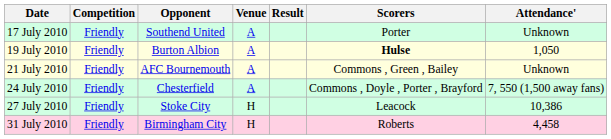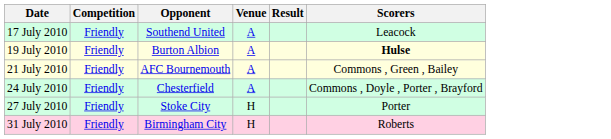 <table class="wikitable sortable" style="text-align:center">
 <tr>
 <th>Date</th>
 <th>Competition</th>
 <th>Opponent</th>
 <th>Venue</th>
 <th>Result</th>
 <th>Scorers</th>
-<th>Attendance'</th>
 </tr>
 <tr bgcolor="d0ffe3">
 <td>17 July 2010</td>
 <td><a href='#'>Friendly</a></td>
 <td><a href='#'>Southend United</a></td>
 <td><a href='#'>A</a></td>
 <td></td>
-<td>Porter </td>
-<td>Unknown</td>
+<td>Leacock </td>
 </tr>
 <tr bgcolor="#ffffdd">
 <td>19 July 2010</td>
 <td><a href='#'>Friendly</a></td>
 <td><a href='#'>Burton Albion</a></td>
 <td><a href='#'>A</a></td>
 <td></td>
 <td><strong>Hulse </strong></td>
-<td>1,050</td>
 </tr>
 <tr bgcolor="#ffffdd">
 <td>21 July 2010</td>
 <td><a href='#'>Friendly</a></td>
 <td><a href='#'>AFC Bournemouth</a></td>
 <td><a href='#'>A</a></td>
 <td></td>
 <td>Commons , Green , Bailey </td>
-<td>Unknown</td>
 </tr>
 <tr bgcolor="d0ffe3">
 <td>24 July 2010</td>
 <td><a href='#'>Friendly</a></td>
 <td><a href='#'>Chesterfield</a></td>
 <td><a href='#'>A</a></td>
 <td></td>
 <td>Commons , Doyle , Porter , Brayford </td>
-<td>7, 550 (1,500 away fans)</td>
 </tr>
 <tr bgcolor="d0ffe3">
 <td>27 July 2010</td>
 <td><a href='#'>Friendly</a></td>
 <td><a href='#'>Stoke City</a></td>
 <td>H</td>
 <td></td>
-<td>Leacock </td>
-<td>10,386</td>
+<td>Porter </td>
 </tr>
 <tr bgcolor="ffd0e3">
 <td>31 July 2010</td>
 <td><a href='#'>Friendly</a></td>
 <td><a href='#'>Birmingham City</a></td>
 <td>H</td>
 <td></td>
 <td>Roberts </td>
-<td>4,458</td>
 </tr>
 </table>
